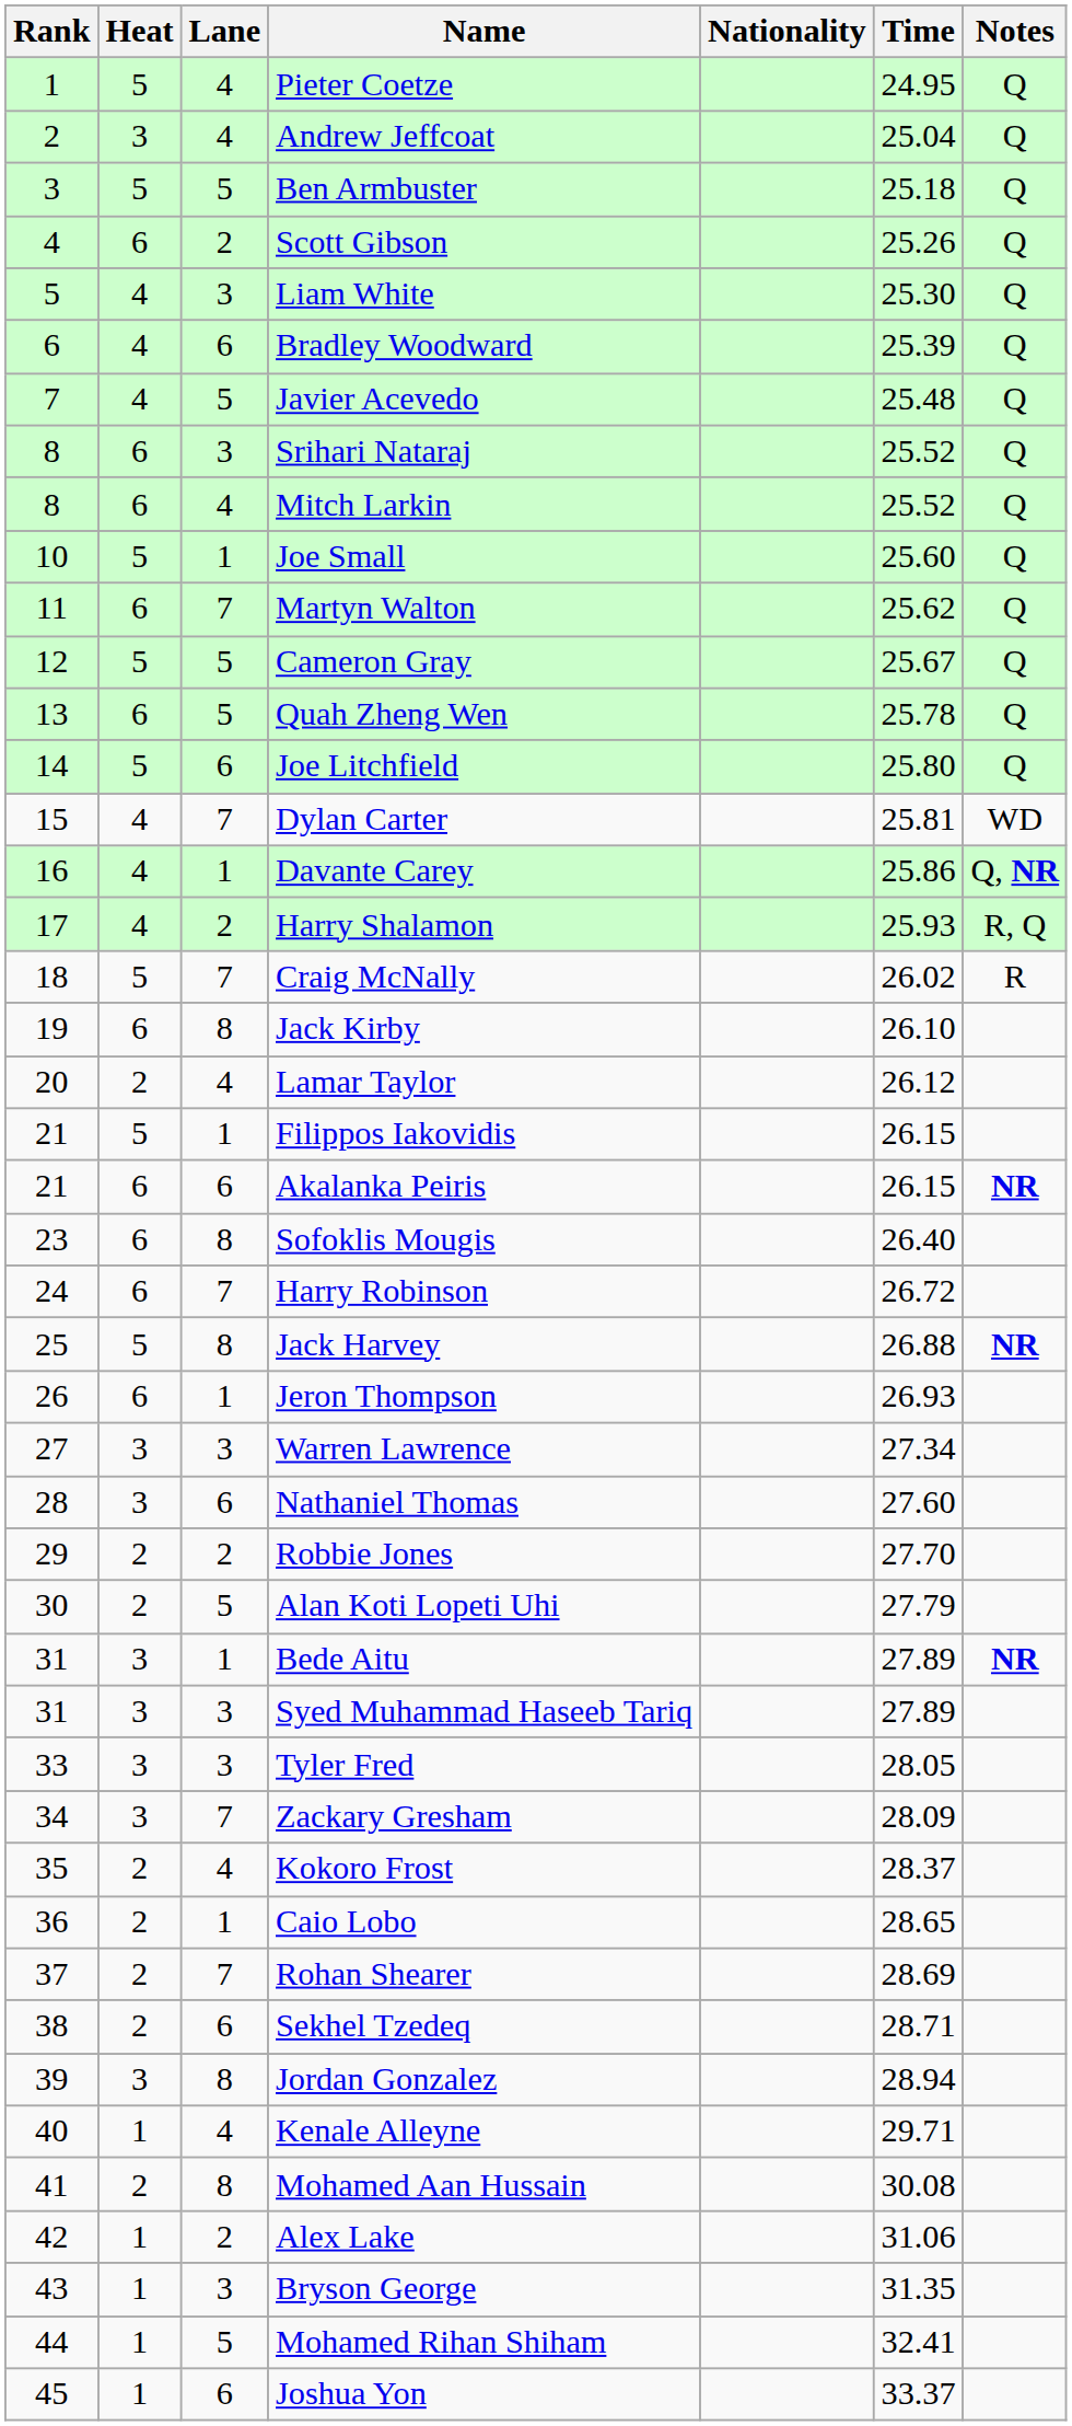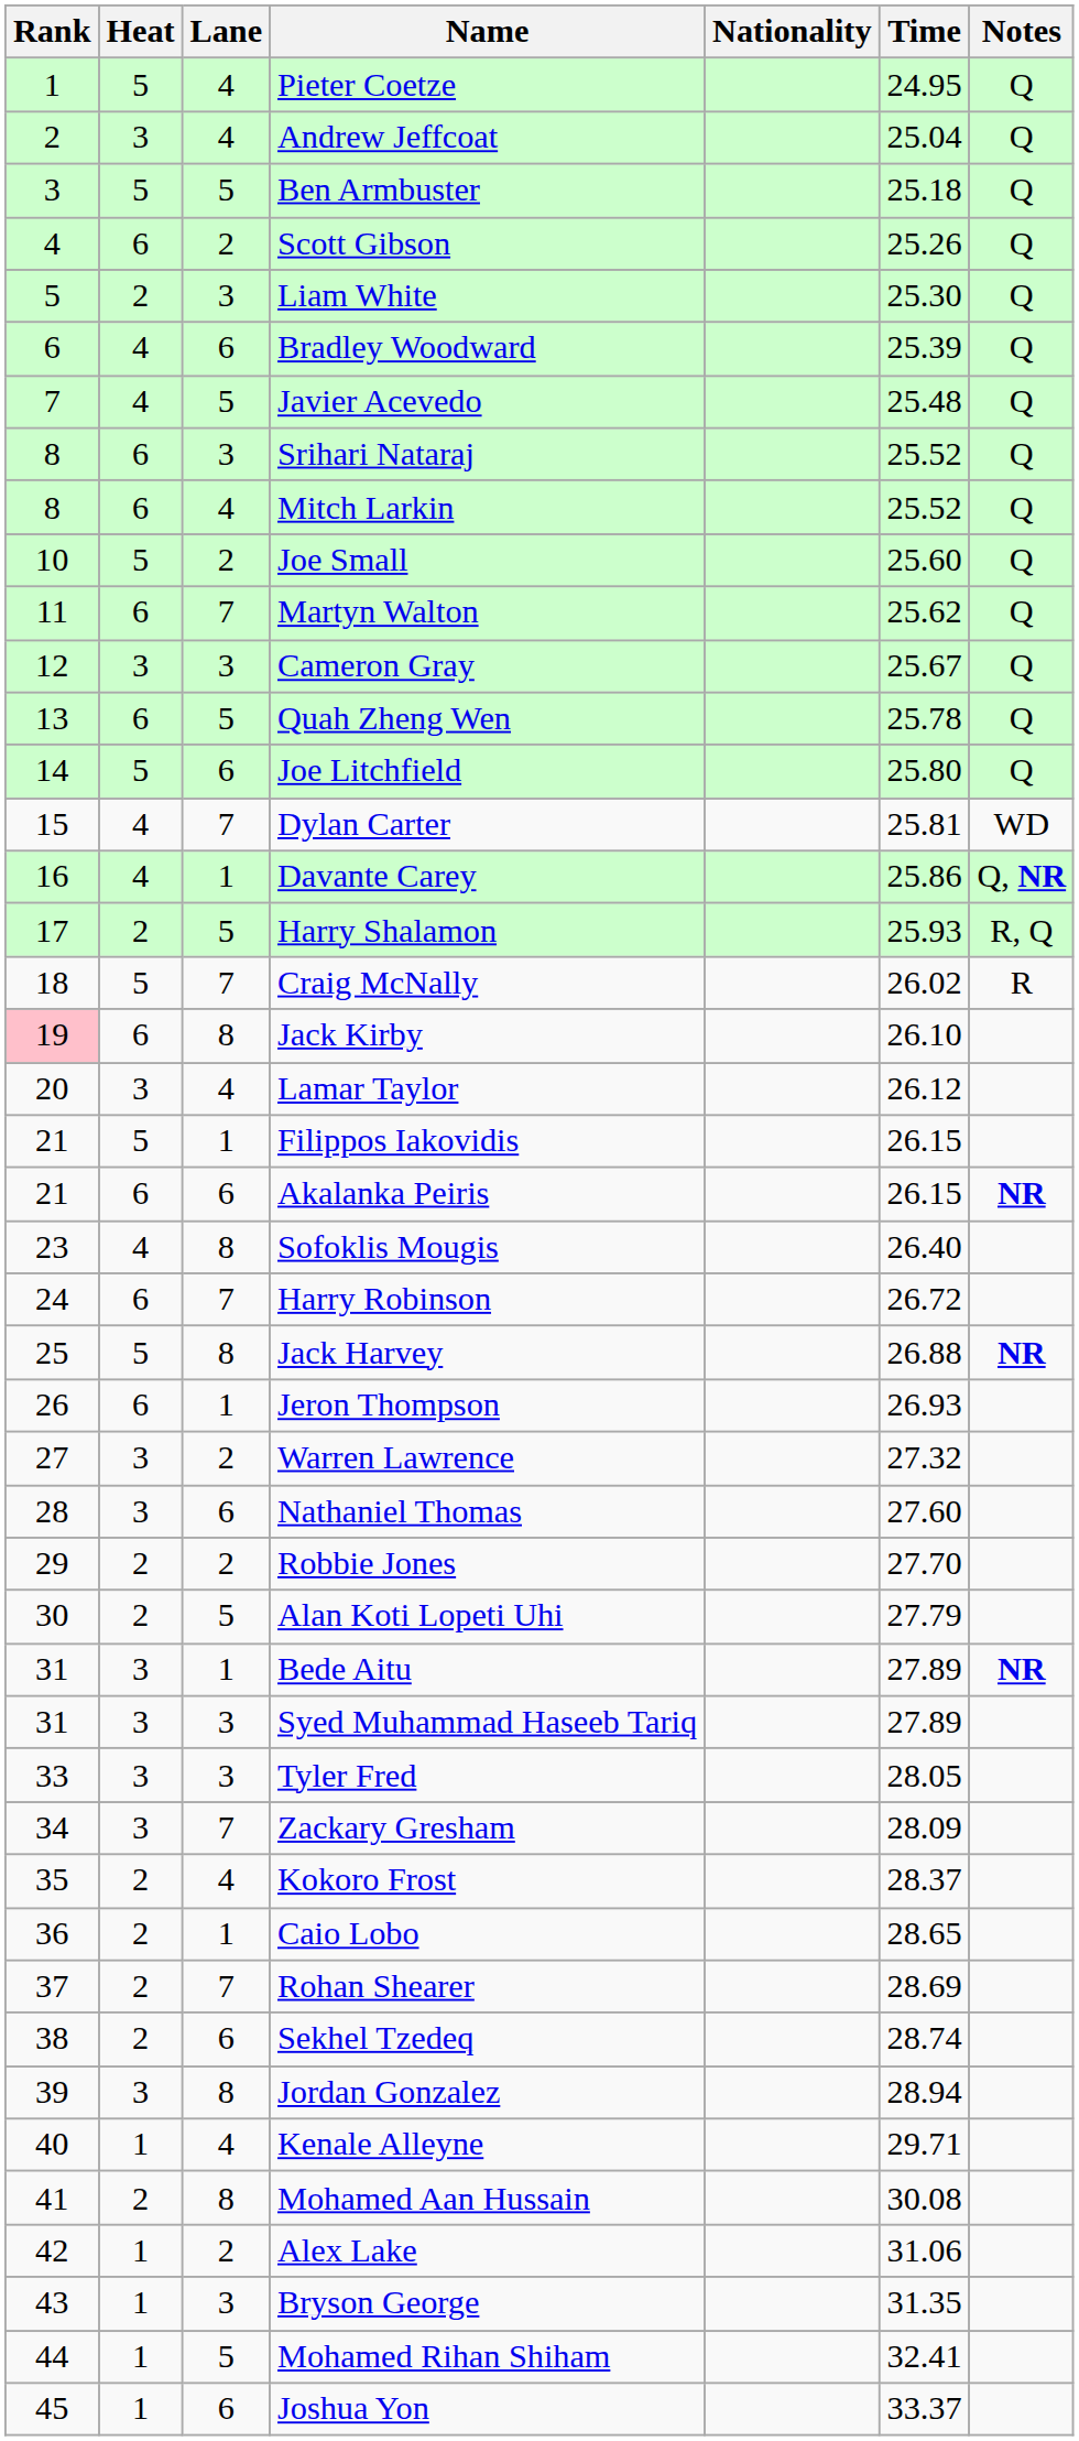 <table class="wikitable sortable" style="text-align:center">
 <tr>
 <th>Rank</th>
 <th>Heat</th>
 <th>Lane</th>
 <th>Name</th>
 <th>Nationality</th>
 <th>Time</th>
 <th>Notes</th>
 </tr>
 <tr bgcolor=ccffcc>
 <td>1</td>
 <td>5</td>
 <td>4</td>
 <td align="left"><a href='#'>Pieter Coetze</a></td>
 <td align="left"></td>
 <td>24.95</td>
 <td>Q</td>
 </tr>
 <tr bgcolor=ccffcc>
 <td>2</td>
 <td>3</td>
 <td>4</td>
 <td align="left"><a href='#'>Andrew Jeffcoat</a></td>
 <td align="left"></td>
 <td>25.04</td>
 <td>Q</td>
 </tr>
 <tr bgcolor=ccffcc>
 <td>3</td>
 <td>5</td>
 <td>5</td>
 <td align="left"><a href='#'>Ben Armbuster</a></td>
 <td align="left"></td>
 <td>25.18</td>
 <td>Q</td>
 </tr>
 <tr bgcolor=ccffcc>
 <td>4</td>
 <td>6</td>
 <td>2</td>
 <td align="left"><a href='#'>Scott Gibson</a></td>
 <td align="left"></td>
 <td>25.26</td>
 <td>Q</td>
 </tr>
 <tr bgcolor=ccffcc>
 <td>5</td>
-<td>4</td>
+<td>2</td>
 <td>3</td>
 <td align="left"><a href='#'>Liam White</a></td>
 <td align="left"></td>
 <td>25.30</td>
 <td>Q</td>
 </tr>
 <tr bgcolor=ccffcc>
 <td>6</td>
 <td>4</td>
 <td>6</td>
 <td align="left"><a href='#'>Bradley Woodward</a></td>
 <td align="left"></td>
 <td>25.39</td>
 <td>Q</td>
 </tr>
 <tr bgcolor=ccffcc>
 <td>7</td>
 <td>4</td>
 <td>5</td>
 <td align="left"><a href='#'>Javier Acevedo</a></td>
 <td align="left"></td>
 <td>25.48</td>
 <td>Q</td>
 </tr>
 <tr bgcolor=ccffcc>
 <td>8</td>
 <td>6</td>
 <td>3</td>
 <td align="left"><a href='#'>Srihari Nataraj</a></td>
 <td align="left"></td>
 <td>25.52</td>
 <td>Q</td>
 </tr>
 <tr bgcolor=ccffcc>
 <td>8</td>
 <td>6</td>
 <td>4</td>
 <td align="left"><a href='#'>Mitch Larkin</a></td>
 <td align="left"></td>
 <td>25.52</td>
 <td>Q</td>
 </tr>
 <tr bgcolor=ccffcc>
 <td>10</td>
 <td>5</td>
-<td>1</td>
+<td>2</td>
 <td align="left"><a href='#'>Joe Small</a></td>
 <td align="left"></td>
 <td>25.60</td>
 <td>Q</td>
 </tr>
 <tr bgcolor=ccffcc>
 <td>11</td>
 <td>6</td>
 <td>7</td>
 <td align="left"><a href='#'>Martyn Walton</a></td>
 <td align="left"></td>
 <td>25.62</td>
 <td>Q</td>
 </tr>
 <tr bgcolor=ccffcc>
 <td>12</td>
-<td>5</td>
-<td>5</td>
+<td>3</td>
+<td>3</td>
 <td align="left"><a href='#'>Cameron Gray</a></td>
 <td align="left"></td>
 <td>25.67</td>
 <td>Q</td>
 </tr>
 <tr bgcolor=ccffcc>
 <td>13</td>
 <td>6</td>
 <td>5</td>
 <td align="left"><a href='#'>Quah Zheng Wen</a></td>
 <td align="left"></td>
 <td>25.78</td>
 <td>Q</td>
 </tr>
 <tr bgcolor=ccffcc>
 <td>14</td>
 <td>5</td>
 <td>6</td>
 <td align="left"><a href='#'>Joe Litchfield</a></td>
 <td align="left"></td>
 <td>25.80</td>
 <td>Q</td>
 </tr>
 <tr>
 <td>15</td>
 <td>4</td>
 <td>7</td>
 <td align="left"><a href='#'>Dylan Carter</a></td>
 <td align="left"></td>
 <td>25.81</td>
 <td>WD</td>
 </tr>
 <tr bgcolor=ccffcc>
 <td>16</td>
 <td>4</td>
 <td>1</td>
 <td align="left"><a href='#'>Davante Carey</a></td>
 <td align="left"></td>
 <td>25.86</td>
 <td>Q, <strong><a href='#'>NR</a></strong></td>
 </tr>
 <tr bgcolor=ccffcc>
 <td>17</td>
-<td>4</td>
 <td>2</td>
+<td>5</td>
 <td align="left"><a href='#'>Harry Shalamon</a></td>
 <td align="left"></td>
 <td>25.93</td>
 <td>R, Q</td>
 </tr>
 <tr>
 <td>18</td>
 <td>5</td>
 <td>7</td>
 <td align="left"><a href='#'>Craig McNally</a></td>
 <td align="left"></td>
 <td>26.02</td>
 <td>R</td>
 </tr>
 <tr>
-<td>19</td>
+<td style="background: pink;">19</td>
 <td>6</td>
 <td>8</td>
 <td align="left"><a href='#'>Jack Kirby</a></td>
 <td align="left"></td>
 <td>26.10</td>
 <td></td>
 </tr>
 <tr>
 <td>20</td>
-<td>2</td>
+<td>3</td>
 <td>4</td>
 <td align="left"><a href='#'>Lamar Taylor</a></td>
 <td align="left"></td>
 <td>26.12</td>
 <td></td>
 </tr>
 <tr>
 <td>21</td>
 <td>5</td>
 <td>1</td>
 <td align="left"><a href='#'>Filippos Iakovidis</a></td>
 <td align="left"></td>
 <td>26.15</td>
 <td></td>
 </tr>
 <tr>
 <td>21</td>
 <td>6</td>
 <td>6</td>
 <td align="left"><a href='#'>Akalanka Peiris</a></td>
 <td align="left"></td>
 <td>26.15</td>
 <td><strong><a href='#'>NR</a></strong></td>
 </tr>
 <tr>
 <td>23</td>
-<td>6</td>
+<td>4</td>
 <td>8</td>
 <td align="left"><a href='#'>Sofoklis Mougis</a></td>
 <td align="left"></td>
 <td>26.40</td>
 <td></td>
 </tr>
 <tr>
 <td>24</td>
 <td>6</td>
 <td>7</td>
 <td align="left"><a href='#'>Harry Robinson</a></td>
 <td align="left"></td>
 <td>26.72</td>
 <td></td>
 </tr>
 <tr>
 <td>25</td>
 <td>5</td>
 <td>8</td>
 <td align="left"><a href='#'>Jack Harvey</a></td>
 <td align="left"></td>
 <td>26.88</td>
 <td><strong><a href='#'>NR</a></strong></td>
 </tr>
 <tr>
 <td>26</td>
 <td>6</td>
 <td>1</td>
 <td align="left"><a href='#'>Jeron Thompson</a></td>
 <td align="left"></td>
 <td>26.93</td>
 <td></td>
 </tr>
 <tr>
 <td>27</td>
 <td>3</td>
-<td>3</td>
+<td>2</td>
 <td align="left"><a href='#'>Warren Lawrence</a></td>
 <td align="left"></td>
-<td>27.34</td>
+<td>27.32</td>
 <td></td>
 </tr>
 <tr>
 <td>28</td>
 <td>3</td>
 <td>6</td>
 <td align="left"><a href='#'>Nathaniel Thomas</a></td>
 <td align="left"></td>
 <td>27.60</td>
 <td></td>
 </tr>
 <tr>
 <td>29</td>
 <td>2</td>
 <td>2</td>
 <td align="left"><a href='#'>Robbie Jones</a></td>
 <td align="left"></td>
 <td>27.70</td>
 <td></td>
 </tr>
 <tr>
 <td>30</td>
 <td>2</td>
 <td>5</td>
 <td align="left"><a href='#'>Alan Koti Lopeti Uhi</a></td>
 <td align="left"></td>
 <td>27.79</td>
 <td></td>
 </tr>
 <tr>
 <td>31</td>
 <td>3</td>
 <td>1</td>
 <td align="left"><a href='#'>Bede Aitu</a></td>
 <td align="left"></td>
 <td>27.89</td>
 <td><strong><a href='#'>NR</a></strong></td>
 </tr>
 <tr>
 <td>31</td>
 <td>3</td>
 <td>3</td>
 <td align="left"><a href='#'>Syed Muhammad Haseeb Tariq</a></td>
 <td align="left"></td>
 <td>27.89</td>
 <td></td>
 </tr>
 <tr>
 <td>33</td>
 <td>3</td>
 <td>3</td>
 <td align="left"><a href='#'>Tyler Fred</a></td>
 <td align="left"></td>
 <td>28.05</td>
 <td></td>
 </tr>
 <tr>
 <td>34</td>
 <td>3</td>
 <td>7</td>
 <td align="left"><a href='#'>Zackary Gresham</a></td>
 <td align="left"></td>
 <td>28.09</td>
 <td></td>
 </tr>
 <tr>
 <td>35</td>
 <td>2</td>
 <td>4</td>
 <td align="left"><a href='#'>Kokoro Frost</a></td>
 <td align="left"></td>
 <td>28.37</td>
 <td></td>
 </tr>
 <tr>
 <td>36</td>
 <td>2</td>
 <td>1</td>
 <td align="left"><a href='#'>Caio Lobo</a></td>
 <td align="left"></td>
 <td>28.65</td>
 <td></td>
 </tr>
 <tr>
 <td>37</td>
 <td>2</td>
 <td>7</td>
 <td align="left"><a href='#'>Rohan Shearer</a></td>
 <td align="left"></td>
 <td>28.69</td>
 <td></td>
 </tr>
 <tr>
 <td>38</td>
 <td>2</td>
 <td>6</td>
 <td align="left"><a href='#'>Sekhel Tzedeq</a></td>
 <td align="left"></td>
-<td>28.71</td>
+<td>28.74</td>
 <td></td>
 </tr>
 <tr>
 <td>39</td>
 <td>3</td>
 <td>8</td>
 <td align="left"><a href='#'>Jordan Gonzalez</a></td>
 <td align="left"></td>
 <td>28.94</td>
 <td></td>
 </tr>
 <tr>
 <td>40</td>
 <td>1</td>
 <td>4</td>
 <td align="left"><a href='#'>Kenale Alleyne</a></td>
 <td align="left"></td>
 <td>29.71</td>
 <td></td>
 </tr>
 <tr>
 <td>41</td>
 <td>2</td>
 <td>8</td>
 <td align="left"><a href='#'>Mohamed Aan Hussain</a></td>
 <td align="left"></td>
 <td>30.08</td>
 <td></td>
 </tr>
 <tr>
 <td>42</td>
 <td>1</td>
 <td>2</td>
 <td align="left"><a href='#'>Alex Lake</a></td>
 <td align="left"></td>
 <td>31.06</td>
 <td></td>
 </tr>
 <tr>
 <td>43</td>
 <td>1</td>
 <td>3</td>
 <td align="left"><a href='#'>Bryson George</a></td>
 <td align="left"></td>
 <td>31.35</td>
 <td></td>
 </tr>
 <tr>
 <td>44</td>
 <td>1</td>
 <td>5</td>
 <td align="left"><a href='#'>Mohamed Rihan Shiham</a></td>
 <td align="left"></td>
 <td>32.41</td>
 <td></td>
 </tr>
 <tr>
 <td>45</td>
 <td>1</td>
 <td>6</td>
 <td align="left"><a href='#'>Joshua Yon</a></td>
 <td align="left"></td>
 <td>33.37</td>
 <td></td>
 </tr>
 </table>
